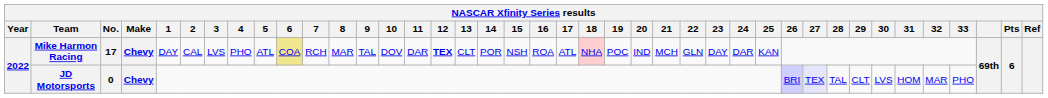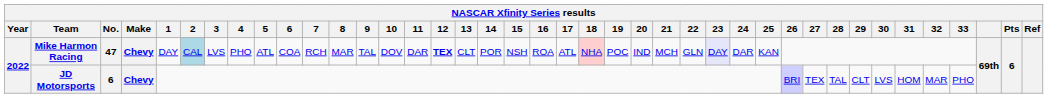 <table class="wikitable" style="text-align:center; font-size:75%">
 <tr>
 <th colspan=41><a href='#'>NASCAR Xfinity Series</a> results</th>
 </tr>
 <tr>
 <th>Year</th>
 <th>Team</th>
 <th>No.</th>
 <th>Make</th>
 <th>1</th>
 <th>2</th>
 <th>3</th>
 <th>4</th>
 <th>5</th>
 <th>6</th>
 <th>7</th>
 <th>8</th>
 <th>9</th>
 <th>10</th>
 <th>11</th>
 <th>12</th>
 <th>13</th>
 <th>14</th>
 <th>15</th>
 <th>16</th>
 <th>17</th>
 <th>18</th>
 <th>19</th>
 <th>20</th>
 <th>21</th>
 <th>22</th>
 <th>23</th>
 <th>24</th>
 <th>25</th>
 <th>26</th>
 <th>27</th>
 <th>28</th>
 <th>29</th>
 <th>30</th>
 <th>31</th>
 <th>32</th>
 <th>33</th>
 <th></th>
 <th>Pts</th>
 <th>Ref</th>
 </tr>
 <tr>
 <th rowspan=2><a href='#'>2022</a></th>
 <th><a href='#'>Mike Harmon Racing</a></th>
-<th>17</th>
+<th>47</th>
 <th><a href='#'>Chevy</a></th>
 <td><a href='#'>DAY</a></td>
-<td><a href='#'>CAL</a></td>
+<td style="background: lightblue;"><a href='#'>CAL</a></td>
 <td><a href='#'>LVS</a></td>
 <td><a href='#'>PHO</a></td>
 <td><a href='#'>ATL</a></td>
-<td style="background: khaki;"><a href='#'>COA</a></td>
+<td><a href='#'>COA</a></td>
 <td><a href='#'>RCH</a></td>
 <td><a href='#'>MAR</a></td>
 <td><a href='#'>TAL</a></td>
 <td><a href='#'>DOV</a></td>
 <td><a href='#'>DAR</a></td>
 <td><strong><a href='#'>TEX</a></strong></td>
 <td><a href='#'>CLT</a></td>
 <td><a href='#'>POR</a></td>
 <td><a href='#'>NSH</a></td>
 <td><a href='#'>ROA</a></td>
 <td><a href='#'>ATL</a></td>
 <td style="background:#FFCFCF;"><a href='#'>NHA</a><br></td>
 <td><a href='#'>POC</a></td>
 <td><a href='#'>IND</a></td>
 <td><a href='#'>MCH</a></td>
 <td><a href='#'>GLN</a></td>
-<td><a href='#'>DAY</a></td>
+<td style="background: lavender;"><a href='#'>DAY</a></td>
 <td><a href='#'>DAR</a></td>
 <td><a href='#'>KAN</a></td>
 <td colspan=8></td>
 <th rowspan=2>69th</th>
 <th rowspan=2>6</th>
 <th rowspan=2></th>
 </tr>
 <tr>
 <th><a href='#'>JD Motorsports</a></th>
-<th>0</th>
+<th>6</th>
 <th><a href='#'>Chevy</a></th>
 <td colspan=25></td>
 <td style="background:#CFCFFF;"><a href='#'>BRI</a><br></td>
-<td style="background: lavender;"><a href='#'>TEX</a></td>
+<td><a href='#'>TEX</a></td>
 <td><a href='#'>TAL</a></td>
 <td><a href='#'>CLT</a></td>
 <td><a href='#'>LVS</a></td>
 <td><a href='#'>HOM</a></td>
 <td><a href='#'>MAR</a></td>
 <td><a href='#'>PHO</a></td>
 </tr>
 </table>
